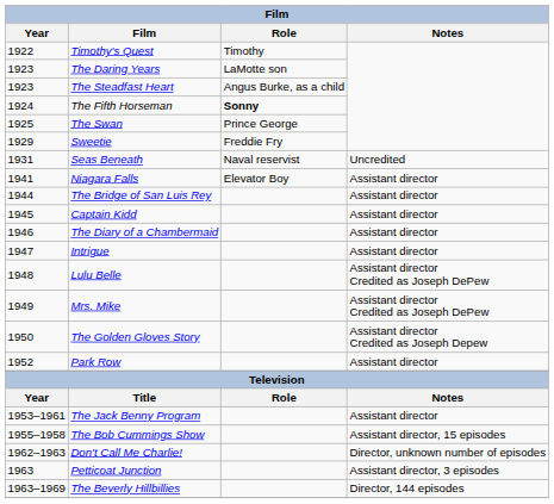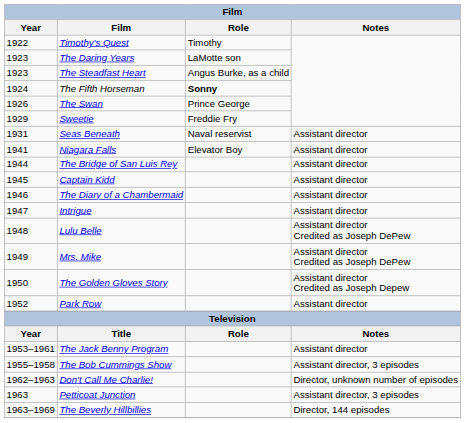 <table class="wikitable" style="font-size: 90%;">
 <tr>
 <th colspan="4" style="background: LightSteelBlue;">Film</th>
 </tr>
 <tr>
 <th>Year</th>
 <th>Film</th>
 <th>Role</th>
 <th>Notes</th>
 </tr>
 <tr>
 <td>1922</td>
 <td><em><a href='#'>Timothy's Quest</a></em></td>
 <td>Timothy</td>
 </tr>
 <tr>
 <td>1923</td>
 <td><em><a href='#'>The Daring Years</a></em></td>
 <td>LaMotte son</td>
 </tr>
 <tr>
 <td>1923</td>
 <td><em><a href='#'>The Steadfast Heart</a></em></td>
 <td>Angus Burke, as a child</td>
 </tr>
 <tr>
 <td>1924</td>
 <td><em>The Fifth Horseman</em></td>
 <td><strong>Sonny</strong></td>
 </tr>
 <tr>
-<td>1925</td>
+<td>1926</td>
 <td><em><a href='#'>The Swan</a></em></td>
 <td>Prince George</td>
 </tr>
 <tr>
 <td>1929</td>
 <td><em><a href='#'>Sweetie</a></em></td>
 <td>Freddie Fry</td>
 </tr>
 <tr>
 <td>1931</td>
 <td><em><a href='#'>Seas Beneath</a></em></td>
 <td>Naval reservist</td>
-<td>Uncredited</td>
+<td>Assistant director</td>
 </tr>
 <tr>
 <td>1941</td>
 <td><em><a href='#'>Niagara Falls</a></em></td>
 <td>Elevator Boy</td>
 <td>Assistant director</td>
 </tr>
 <tr>
 <td>1944</td>
 <td><em><a href='#'>The Bridge of San Luis Rey</a></em></td>
 <td></td>
 <td>Assistant director</td>
 </tr>
 <tr>
 <td>1945</td>
 <td><em><a href='#'>Captain Kidd</a></em></td>
 <td></td>
 <td>Assistant director</td>
 </tr>
 <tr>
 <td>1946</td>
 <td><em><a href='#'>The Diary of a Chambermaid</a></em></td>
 <td></td>
 <td>Assistant director</td>
 </tr>
 <tr>
 <td>1947</td>
 <td><em><a href='#'>Intrigue</a></em></td>
 <td></td>
 <td>Assistant director</td>
 </tr>
 <tr>
 <td>1948</td>
 <td><em><a href='#'>Lulu Belle</a></em></td>
 <td></td>
 <td>Assistant director<br>Credited as Joseph DePew</td>
 </tr>
 <tr>
 <td>1949</td>
 <td><em><a href='#'>Mrs. Mike</a></em></td>
 <td></td>
 <td>Assistant director<br>Credited as Joseph DePew</td>
 </tr>
 <tr>
 <td>1950</td>
 <td><em><a href='#'>The Golden Gloves Story</a></em></td>
 <td></td>
 <td>Assistant director<br>Credited as Joseph Depew</td>
 </tr>
 <tr>
 <td>1952</td>
 <td><em><a href='#'>Park Row</a></em></td>
 <td></td>
 <td>Assistant director</td>
 </tr>
 <tr>
 </tr>
 <tr>
 <th colspan="4" style="background: LightSteelBlue;">Television</th>
 </tr>
 <tr>
 <th>Year</th>
 <th>Title</th>
 <th>Role</th>
 <th>Notes</th>
 </tr>
 <tr>
 <td>1953–1961</td>
 <td><em><a href='#'>The Jack Benny Program</a></em></td>
 <td></td>
 <td>Assistant director</td>
 </tr>
 <tr>
 <td>1955–1958</td>
 <td><em><a href='#'>The Bob Cummings Show</a></em></td>
 <td></td>
-<td>Assistant director, 15 episodes</td>
+<td>Assistant director, 3 episodes</td>
 </tr>
 <tr>
 <td>1962–1963</td>
 <td><em><a href='#'>Don't Call Me Charlie!</a></em></td>
 <td></td>
 <td>Director, unknown number of episodes</td>
 </tr>
 <tr>
 <td>1963</td>
 <td><em><a href='#'>Petticoat Junction</a></em></td>
 <td></td>
 <td>Assistant director, 3 episodes</td>
 </tr>
 <tr>
 <td>1963–1969</td>
 <td><em><a href='#'>The Beverly Hillbillies</a></em></td>
 <td></td>
 <td>Director, 144 episodes</td>
 </tr>
 <tr>
 </tr>
 </table>
